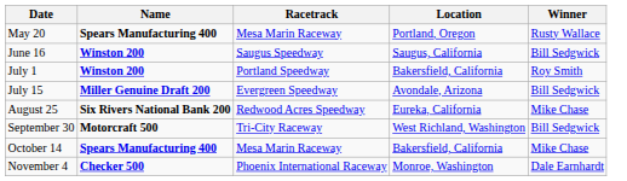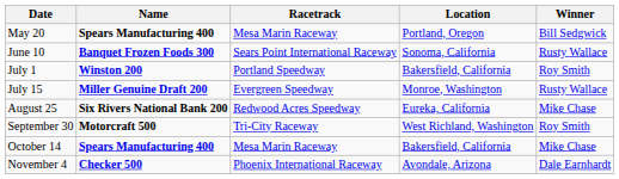 <table class="wikitable">
 <tr>
 <th>Date</th>
 <th>Name</th>
 <th>Racetrack</th>
 <th>Location</th>
 <th>Winner</th>
 </tr>
 <tr>
 <td>May 20</td>
 <td><strong>Spears Manufacturing 400</strong></td>
 <td><a href='#'>Mesa Marin Raceway</a></td>
 <td><a href='#'>Portland, Oregon</a></td>
-<td><a href='#'>Rusty Wallace</a></td>
+<td><a href='#'>Bill Sedgwick</a></td>
 </tr>
 <tr>
-<td>June 16</td>
-<td><a href='#'><strong>Winston 200</strong></a></td>
-<td><a href='#'>Saugus Speedway</a></td>
-<td><a href='#'>Saugus, California</a></td>
-<td><a href='#'>Bill Sedgwick</a></td>
+<td>June 10</td>
+<td><a href='#'><strong>Banquet Frozen Foods 300</strong></a></td>
+<td><a href='#'>Sears Point International Raceway</a></td>
+<td><a href='#'>Sonoma, California</a></td>
+<td><a href='#'>Rusty Wallace</a></td>
 </tr>
 <tr>
 <td>July 1</td>
 <td><strong><a href='#'>Winston 200</a></strong></td>
 <td><a href='#'>Portland Speedway</a></td>
 <td><a href='#'>Bakersfield, California</a></td>
 <td><a href='#'>Roy Smith</a></td>
 </tr>
 <tr>
 <td>July 15</td>
 <td><a href='#'><strong>Miller Genuine Draft 200</strong></a></td>
 <td><a href='#'>Evergreen Speedway</a></td>
-<td><a href='#'>Avondale, Arizona</a></td>
-<td><a href='#'>Bill Sedgwick</a></td>
+<td><a href='#'>Monroe, Washington</a></td>
+<td><a href='#'>Rusty Wallace</a></td>
 </tr>
 <tr>
 <td>August 25</td>
 <td><strong>Six Rivers National Bank 200</strong></td>
 <td><a href='#'>Redwood Acres Speedway</a></td>
 <td><a href='#'>Eureka, California</a></td>
 <td><a href='#'>Mike Chase</a></td>
 </tr>
 <tr>
 <td>September 30</td>
 <td><strong>Motorcraft 500</strong></td>
 <td><a href='#'>Tri-City Raceway</a></td>
 <td><a href='#'>West Richland, Washington</a></td>
-<td><a href='#'>Bill Sedgwick</a></td>
+<td><a href='#'>Roy Smith</a></td>
 </tr>
 <tr>
 <td>October 14</td>
 <td><a href='#'><strong>Spears Manufacturing 400</strong></a></td>
 <td><a href='#'>Mesa Marin Raceway</a></td>
 <td><a href='#'>Bakersfield, California</a></td>
 <td><a href='#'>Mike Chase</a></td>
 </tr>
 <tr>
 <td>November 4</td>
 <td><a href='#'><strong>Checker 500</strong></a></td>
 <td><a href='#'>Phoenix International Raceway</a></td>
-<td><a href='#'>Monroe, Washington</a></td>
+<td><a href='#'>Avondale, Arizona</a></td>
 <td><a href='#'>Dale Earnhardt</a></td>
 </tr>
 </table>
